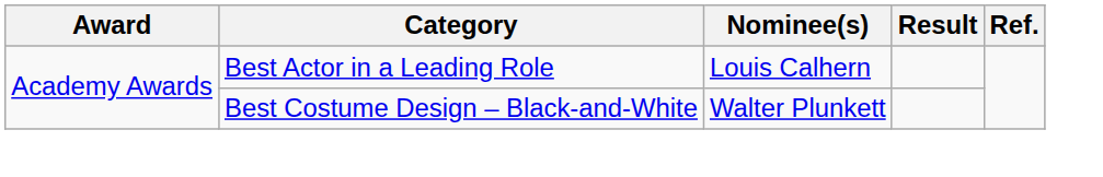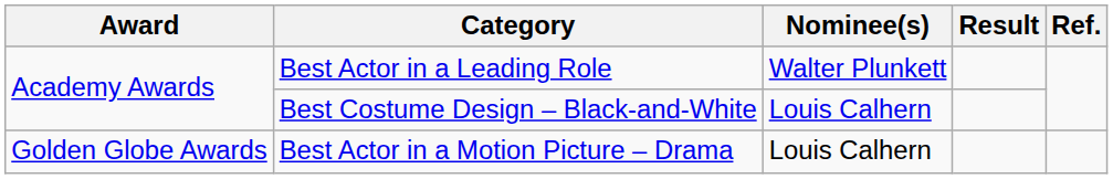 <table class="wikitable plainrowheaders">
 <tr>
 <th>Award</th>
 <th>Category</th>
 <th>Nominee(s)</th>
 <th>Result</th>
 <th>Ref.</th>
 </tr>
 <tr>
 <td rowspan="2"><a href='#'>Academy Awards</a></td>
 <td><a href='#'>Best Actor in a Leading Role</a></td>
-<td><a href='#'>Louis Calhern</a></td>
+<td><a href='#'>Walter Plunkett</a></td>
 <td></td>
 <td align="center" rowspan="2"></td>
 </tr>
 <tr>
 <td><a href='#'>Best Costume Design – Black-and-White</a></td>
-<td><a href='#'>Walter Plunkett</a></td>
+<td><a href='#'>Louis Calhern</a></td>
 <td></td>
 </tr>
+<tr>
+<td><a href='#'>Golden Globe Awards</a></td>
+<td><a href='#'>Best Actor in a Motion Picture – Drama</a></td>
+<td>Louis Calhern</td>
+<td></td>
+<td align="center"></td>
+</tr>
 </table>
